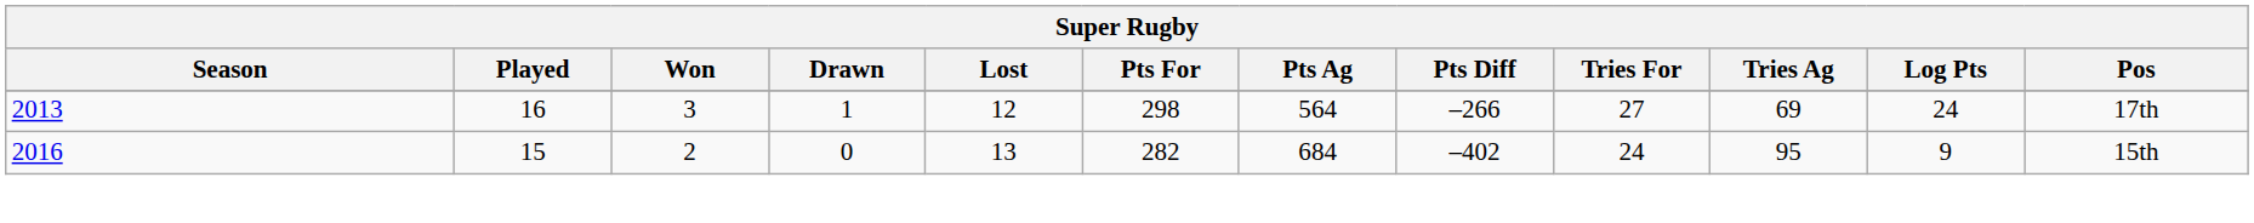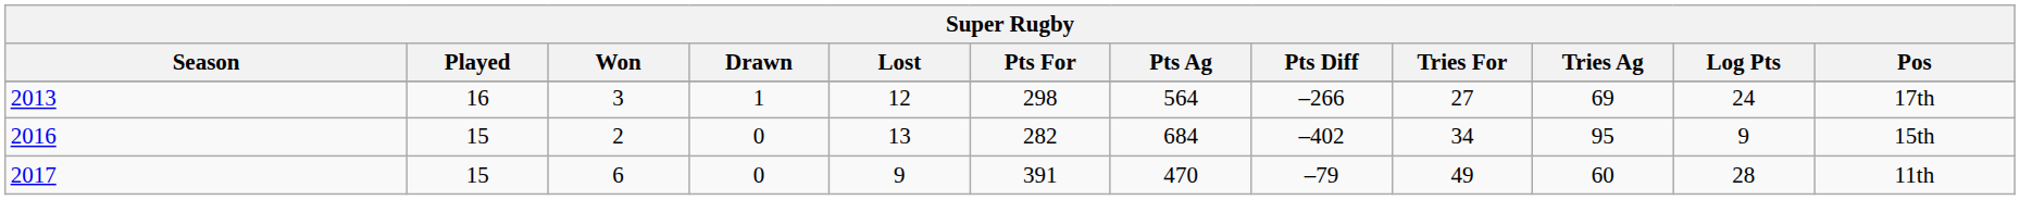 <table class="wikitable collapsible"  style="text-align:center; font-size:90%; width:80%">
 <tr>
 <th colspan=12>Super Rugby</th>
 </tr>
 <tr>
 <th style="width:20%;">Season</th>
 <th style="width:7%;">Played</th>
 <th style="width:7%;">Won</th>
 <th style="width:7%;">Drawn</th>
 <th style="width:7%;">Lost</th>
 <th style="width:7%;">Pts For</th>
 <th style="width:7%;">Pts Ag</th>
 <th style="width:7%;">Pts Diff</th>
 <th style="width:7%;">Tries For</th>
 <th style="width:7%;">Tries Ag</th>
 <th style="width:7%;">Log Pts</th>
 <th style="width:10%;">Pos</th>
 </tr>
 <tr>
 </tr>
 <tr>
 <td style="text-align:left;"><a href='#'>2013</a></td>
 <td>16</td>
 <td>3</td>
 <td>1</td>
 <td>12</td>
 <td>298</td>
 <td>564</td>
 <td>–266</td>
 <td>27</td>
 <td>69</td>
 <td>24</td>
 <td>17th</td>
 </tr>
 <tr>
 <td style="text-align:left;"><a href='#'>2016</a></td>
 <td>15</td>
 <td>2</td>
 <td>0</td>
 <td>13</td>
 <td>282</td>
 <td>684</td>
 <td>–402</td>
-<td>24</td>
+<td>34</td>
 <td>95</td>
 <td>9</td>
 <td>15th</td>
 </tr>
+<tr>
+<td style="text-align:left;"><a href='#'>2017</a></td>
+<td>15</td>
+<td>6</td>
+<td>0</td>
+<td>9</td>
+<td>391</td>
+<td>470</td>
+<td>–79</td>
+<td>49</td>
+<td>60</td>
+<td>28</td>
+<td>11th</td>
+</tr>
 </table>
